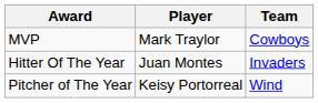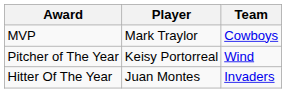 <table class="wikitable">
 <tr>
 <th>Award</th>
 <th>Player</th>
 <th>Team</th>
 </tr>
 <tr>
 <td>MVP</td>
 <td>Mark Traylor</td>
 <td><a href='#'>Cowboys</a></td>
 </tr>
 <tr>
+<td>Pitcher of The Year</td>
+<td>Keisy Portorreal</td>
+<td><a href='#'>Wind</a></td>
+</tr>
+<tr>
 <td>Hitter Of The Year</td>
 <td>Juan Montes</td>
 <td><a href='#'>Invaders</a></td>
 </tr>
-<tr>
-<td>Pitcher of The Year</td>
-<td>Keisy Portorreal</td>
-<td><a href='#'>Wind</a></td>
-</tr>
 </table>
